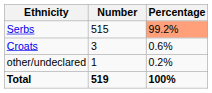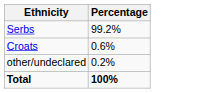 <table class="wikitable">
 <tr>
 <th width="100px">Ethnicity</th>
-<th width="80px">Number</th>
 <th width="80px">Percentage</th>
 </tr>
 <tr>
 <td><a href='#'>Serbs</a></td>
-<td>515</td>
-<td style="background: lightsalmon;">99.2%</td>
+<td>99.2%</td>
 </tr>
 <tr>
 <td><a href='#'>Croats</a></td>
-<td>3</td>
 <td>0.6%</td>
 </tr>
 <tr>
 <td>other/undeclared</td>
-<td>1</td>
 <td>0.2%</td>
 </tr>
 <tr>
 <td><strong>Total</strong></td>
-<td><strong>519</strong></td>
 <td><strong>100%</strong></td>
 </tr>
 </table>
